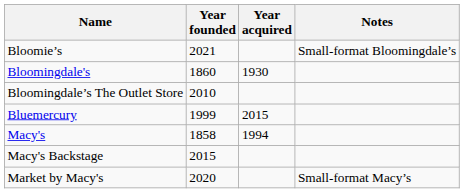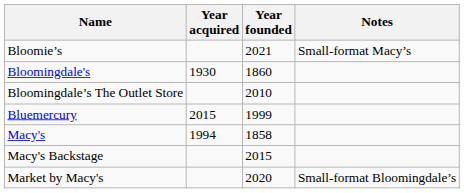 <table class="wikitable sortable">
 <tr>
 <th>Name</th>
+<th>Year<br>acquired</th>
 <th>Year<br>founded</th>
-<th>Year<br>acquired</th>
 <th class="unsortable">Notes</th>
 </tr>
 <tr>
 <td>Bloomie’s</td>
+<td></td>
 <td>2021</td>
-<td></td>
-<td>Small-format Bloomingdale’s</td>
+<td>Small-format Macy’s</td>
 </tr>
 <tr>
 <td><a href='#'>Bloomingdale's</a></td>
+<td>1930</td>
 <td>1860</td>
-<td>1930</td>
 <td></td>
 </tr>
 <tr>
 <td>Bloomingdale’s The Outlet Store</td>
+<td></td>
 <td>2010</td>
-<td></td>
 <td></td>
 </tr>
 <tr>
 <td><a href='#'>Bluemercury</a></td>
+<td>2015</td>
 <td>1999</td>
+<td></td>
+</tr>
+<tr>
+<td><a href='#'>Macy's</a></td>
+<td>1994</td>
+<td>1858</td>
+<td></td>
+</tr>
+<tr>
+<td>Macy's Backstage</td>
+<td></td>
 <td>2015</td>
 <td></td>
 </tr>
 <tr>
-<td><a href='#'>Macy's</a></td>
-<td>1858</td>
-<td>1994</td>
+<td>Market by Macy's</td>
 <td></td>
-</tr>
-<tr>
-<td>Macy's Backstage</td>
-<td>2015</td>
-<td></td>
-<td></td>
-</tr>
-<tr>
-<td>Market by Macy's</td>
 <td>2020</td>
-<td></td>
-<td>Small-format Macy’s</td>
+<td>Small-format Bloomingdale’s</td>
 </tr>
 </table>
